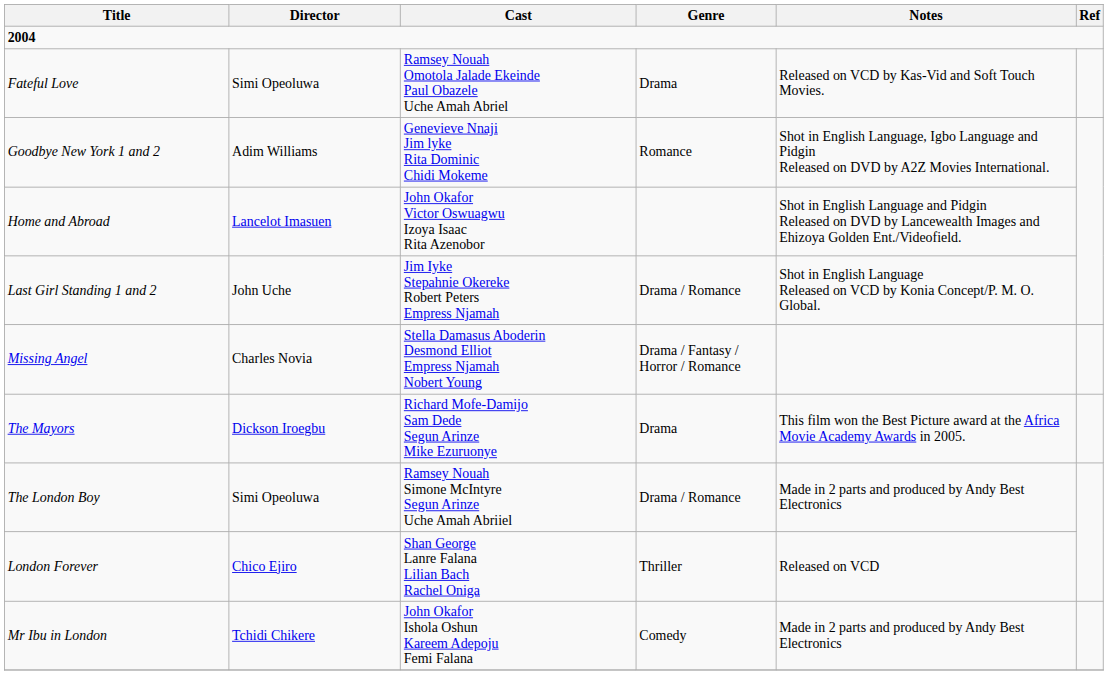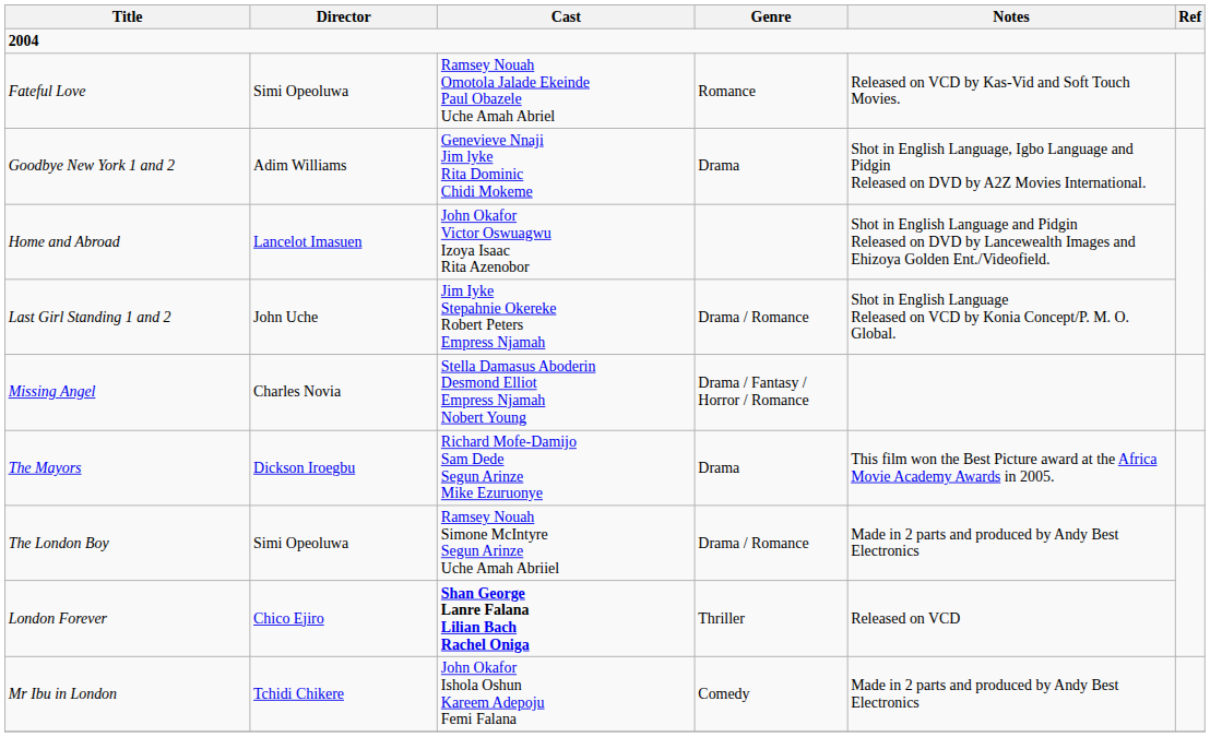 <table class="wikitable" width= "100%">
 <tr>
 <th width=21%>Title</th>
 <th width=16%>Director</th>
 <th width=22%>Cast</th>
 <th width=13%>Genre</th>
 <th width=28%>Notes</th>
 <th>Ref</th>
 </tr>
 <tr>
 <td colspan="8" ><strong>2004</strong></td>
 </tr>
 <tr>
 <td><em>Fateful Love</em></td>
 <td>Simi Opeoluwa</td>
 <td><a href='#'>Ramsey Nouah</a><br><a href='#'>Omotola Jalade Ekeinde</a><br><a href='#'>Paul Obazele</a><br>Uche Amah Abriel</td>
-<td>Drama</td>
+<td>Romance</td>
 <td>Released on VCD by Kas-Vid and Soft Touch Movies.</td>
 <td></td>
 </tr>
 <tr>
 <td><em>Goodbye New York 1 and 2</em></td>
 <td>Adim Williams</td>
 <td><a href='#'>Genevieve Nnaji</a><br><a href='#'>Jim lyke</a><br><a href='#'>Rita Dominic</a><br><a href='#'>Chidi Mokeme</a></td>
-<td>Romance</td>
+<td>Drama</td>
 <td>Shot in English Language, Igbo Language and Pidgin<br>Released on DVD by A2Z Movies International.</td>
 <td rowspan="3"></td>
 </tr>
 <tr>
 <td><em>Home and Abroad</em></td>
 <td><a href='#'>Lancelot Imasuen</a></td>
 <td><a href='#'>John Okafor</a><br><a href='#'>Victor Oswuagwu</a><br>Izoya Isaac<br>Rita Azenobor</td>
 <td></td>
 <td>Shot in English Language and Pidgin<br>Released on DVD by Lancewealth Images and Ehizoya Golden Ent./Videofield.</td>
 </tr>
 <tr>
 <td><em>Last Girl Standing 1 and 2</em></td>
 <td>John Uche</td>
 <td><a href='#'>Jim Iyke</a><br><a href='#'>Stepahnie Okereke</a><br>Robert Peters<br><a href='#'>Empress Njamah</a></td>
 <td>Drama / Romance</td>
 <td>Shot in English Language<br>Released on VCD by Konia Concept/P. M. O. Global.</td>
 </tr>
 <tr>
 <td><em><a href='#'>Missing Angel</a></em></td>
 <td>Charles Novia</td>
 <td><a href='#'>Stella Damasus Aboderin</a><br><a href='#'>Desmond Elliot</a><br><a href='#'>Empress Njamah</a><br><a href='#'>Nobert Young</a></td>
 <td>Drama / Fantasy / Horror / Romance</td>
 <td></td>
 <td></td>
 </tr>
 <tr>
 <td><em><a href='#'>The Mayors</a></em></td>
 <td><a href='#'>Dickson Iroegbu</a></td>
 <td><a href='#'>Richard Mofe-Damijo</a><br><a href='#'>Sam Dede</a><br><a href='#'>Segun Arinze</a><br><a href='#'>Mike Ezuruonye</a></td>
 <td>Drama</td>
 <td>This film won the Best Picture award at the <a href='#'>Africa Movie Academy Awards</a> in 2005.</td>
 <td></td>
 </tr>
 <tr>
 <td><em>The London Boy</em></td>
 <td>Simi Opeoluwa</td>
 <td><a href='#'>Ramsey Nouah</a><br>Simone McIntyre<br><a href='#'>Segun Arinze</a><br>Uche Amah Abriiel</td>
 <td>Drama / Romance</td>
 <td>Made in 2 parts and produced by Andy Best Electronics</td>
 <td rowspan="2"></td>
 </tr>
 <tr>
 <td><em>London Forever</em></td>
 <td><a href='#'>Chico Ejiro</a></td>
-<td><a href='#'>Shan George</a><br>Lanre Falana<br><a href='#'>Lilian Bach</a><br><a href='#'>Rachel Oniga</a></td>
+<td><strong><a href='#'>Shan George</a><br>Lanre Falana<br><a href='#'>Lilian Bach</a><br><a href='#'>Rachel Oniga</a></strong></td>
 <td>Thriller</td>
 <td>Released on VCD</td>
 </tr>
 <tr>
 <td><em>Mr Ibu in London</em></td>
 <td><a href='#'>Tchidi Chikere</a></td>
 <td><a href='#'>John Okafor</a><br>Ishola Oshun<br><a href='#'>Kareem Adepoju</a><br>Femi Falana</td>
 <td>Comedy</td>
 <td>Made in 2 parts and produced by Andy Best Electronics</td>
 <td></td>
 </tr>
 <tr>
 </tr>
 </table>
